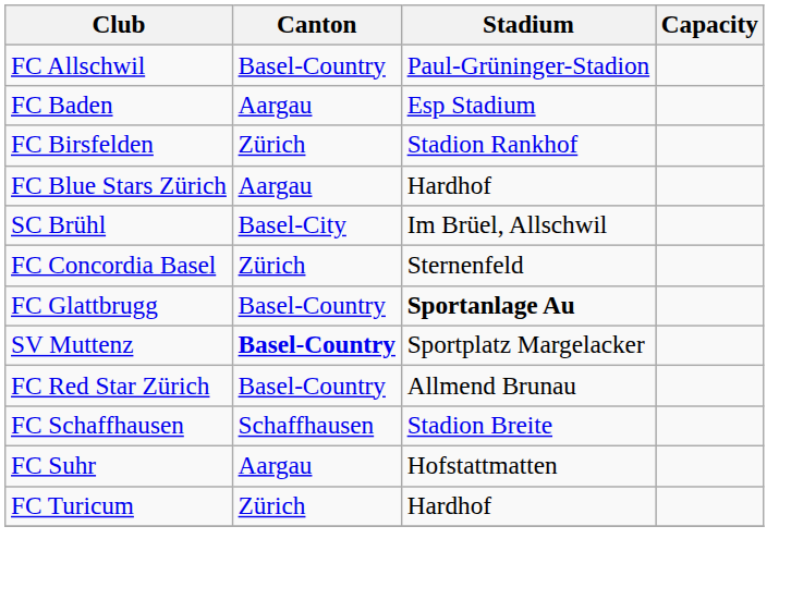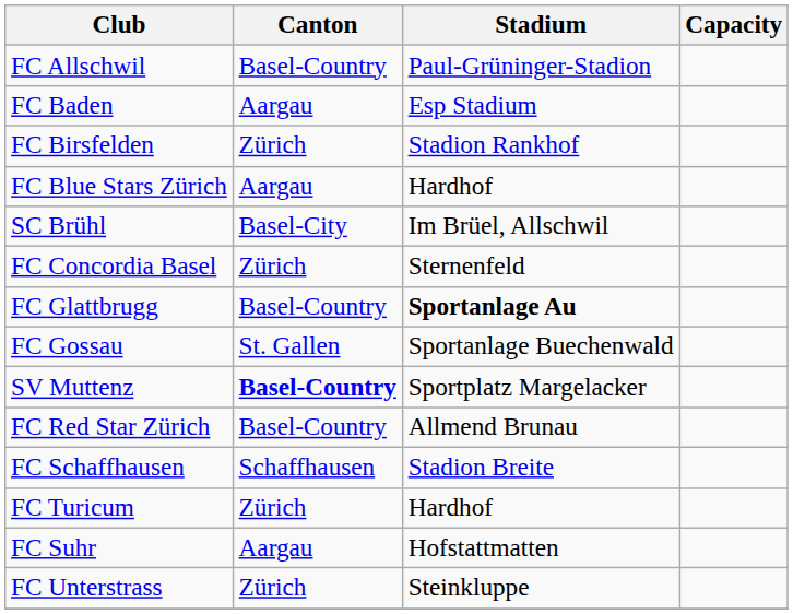 <table class="wikitable">
 <tr>
 <th>Club</th>
 <th>Canton</th>
 <th>Stadium</th>
 <th>Capacity</th>
 </tr>
 <tr>
 <td><a href='#'>FC Allschwil</a></td>
 <td><a href='#'>Basel-Country</a></td>
 <td><a href='#'>Paul-Grüninger-Stadion</a></td>
 <td></td>
 </tr>
 <tr>
 <td><a href='#'>FC Baden</a></td>
 <td><a href='#'>Aargau</a></td>
 <td><a href='#'>Esp Stadium</a></td>
 <td></td>
 </tr>
 <tr>
 <td><a href='#'>FC Birsfelden</a></td>
 <td><a href='#'>Zürich</a></td>
 <td><a href='#'>Stadion Rankhof</a></td>
 <td></td>
 </tr>
 <tr>
 <td><a href='#'>FC Blue Stars Zürich</a></td>
 <td><a href='#'>Aargau</a></td>
 <td>Hardhof</td>
 <td></td>
 </tr>
 <tr>
 <td><a href='#'>SC Brühl</a></td>
 <td><a href='#'>Basel-City</a></td>
 <td>Im Brüel, Allschwil</td>
 <td></td>
 </tr>
 <tr>
 <td><a href='#'>FC Concordia Basel</a></td>
 <td><a href='#'>Zürich</a></td>
 <td>Sternenfeld</td>
 <td></td>
 </tr>
 <tr>
 <td><a href='#'>FC Glattbrugg</a></td>
 <td><a href='#'>Basel-Country</a></td>
 <td><strong>Sportanlage Au</strong></td>
 <td></td>
 </tr>
 <tr>
+<td><a href='#'>FC Gossau</a></td>
+<td><a href='#'>St. Gallen</a></td>
+<td>Sportanlage Buechenwald</td>
+<td></td>
+</tr>
+<tr>
 <td><a href='#'>SV Muttenz</a></td>
 <td><strong><a href='#'>Basel-Country</a></strong></td>
 <td>Sportplatz Margelacker</td>
 <td></td>
 </tr>
 <tr>
 <td><a href='#'>FC Red Star Zürich</a></td>
 <td><a href='#'>Basel-Country</a></td>
 <td>Allmend Brunau</td>
 <td></td>
 </tr>
 <tr>
 <td><a href='#'>FC Schaffhausen</a></td>
 <td><a href='#'>Schaffhausen</a></td>
 <td><a href='#'>Stadion Breite</a></td>
 <td></td>
 </tr>
 <tr>
+<td><a href='#'>FC Turicum</a></td>
+<td><a href='#'>Zürich</a></td>
+<td>Hardhof</td>
+<td></td>
+</tr>
+<tr>
 <td><a href='#'>FC Suhr</a></td>
 <td><a href='#'>Aargau</a></td>
 <td>Hofstattmatten</td>
 <td></td>
 </tr>
 <tr>
-<td><a href='#'>FC Turicum</a></td>
+<td><a href='#'>FC Unterstrass</a></td>
 <td><a href='#'>Zürich</a></td>
-<td>Hardhof</td>
+<td>Steinkluppe</td>
 <td></td>
 </tr>
 <tr>
 </tr>
 </table>
